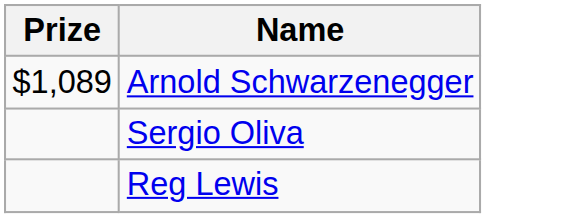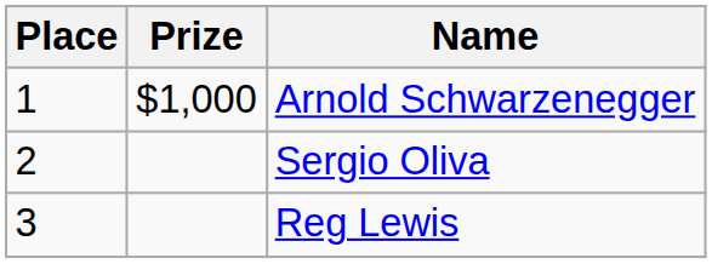 <table class="wikitable">
 <tr>
+<th>Place</th>
 <th>Prize</th>
 <th>Name</th>
 </tr>
 <tr>
-<td>$1,089</td>
+<td>1</td>
+<td>$1,000</td>
 <td> <a href='#'>Arnold Schwarzenegger</a></td>
 </tr>
 <tr>
+<td>2</td>
 <td></td>
 <td> <a href='#'>Sergio Oliva</a></td>
 </tr>
 <tr>
+<td>3</td>
 <td></td>
 <td> <a href='#'>Reg Lewis</a></td>
 </tr>
 </table>
